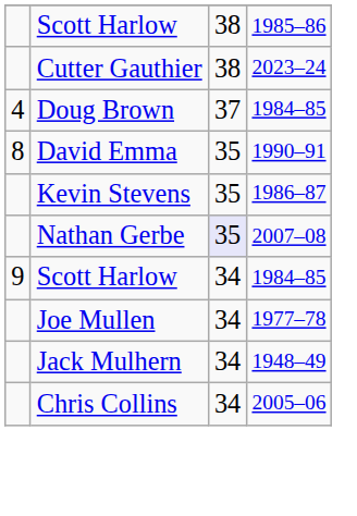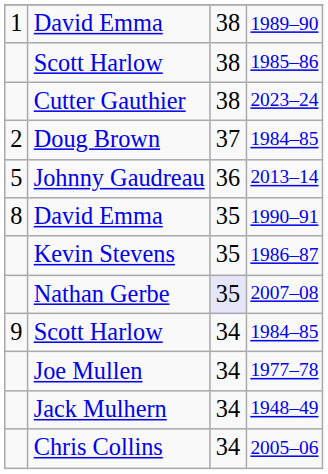 <table class="wikitable">
 <tr>
+</tr>
+<tr>
+<td>1</td>
+<td><a href='#'>David Emma</a></td>
+<td>38</td>
+<td style="font-size:80%;"><a href='#'>1989–90</a></td>
 </tr>
 <tr>
 <td></td>
 <td><a href='#'>Scott Harlow</a></td>
 <td>38</td>
 <td style="font-size:80%;"><a href='#'>1985–86</a></td>
 </tr>
 <tr>
 <td></td>
 <td><a href='#'>Cutter Gauthier</a></td>
 <td>38</td>
 <td style="font-size:80%;"><a href='#'>2023–24</a></td>
 </tr>
 <tr>
-<td>4</td>
+<td>2</td>
 <td><a href='#'>Doug Brown</a></td>
 <td>37</td>
 <td style="font-size:80%;"><a href='#'>1984–85</a></td>
+</tr>
+<tr>
+<td>5</td>
+<td><a href='#'>Johnny Gaudreau</a></td>
+<td>36</td>
+<td style="font-size:80%;"><a href='#'>2013–14</a></td>
 </tr>
 <tr>
 <td>8</td>
 <td><a href='#'>David Emma</a></td>
 <td>35</td>
 <td style="font-size:80%;"><a href='#'>1990–91</a></td>
 </tr>
 <tr>
 <td></td>
 <td><a href='#'>Kevin Stevens</a></td>
 <td>35</td>
 <td style="font-size:80%;"><a href='#'>1986–87</a></td>
 </tr>
 <tr>
 <td></td>
 <td><a href='#'>Nathan Gerbe</a></td>
 <td style="background: lavender;">35</td>
 <td style="font-size:80%;"><a href='#'>2007–08</a></td>
 </tr>
 <tr>
 <td>9</td>
 <td><a href='#'>Scott Harlow</a></td>
 <td>34</td>
 <td style="font-size:80%;"><a href='#'>1984–85</a></td>
 </tr>
 <tr>
 <td></td>
 <td><a href='#'>Joe Mullen</a></td>
 <td>34</td>
 <td style="font-size:80%;"><a href='#'>1977–78</a></td>
 </tr>
 <tr>
 <td></td>
 <td><a href='#'>Jack Mulhern</a></td>
 <td>34</td>
 <td style="font-size:80%;"><a href='#'>1948–49</a></td>
 </tr>
 <tr>
 <td></td>
 <td><a href='#'>Chris Collins</a></td>
 <td>34</td>
 <td style="font-size:80%;"><a href='#'>2005–06</a></td>
 </tr>
 </table>
